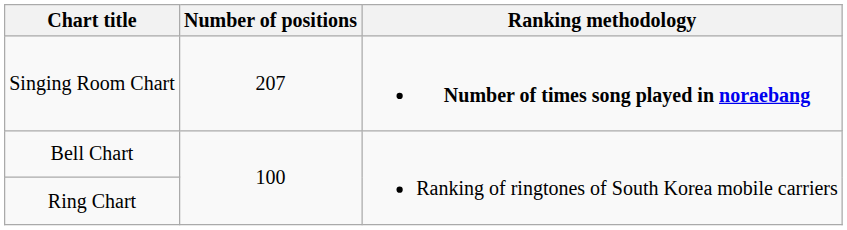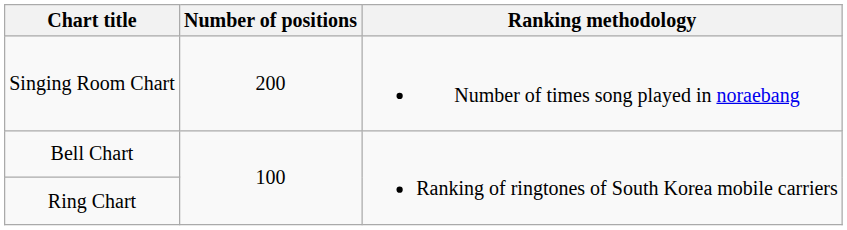 <table class="wikitable plainrowheaders">
 <tr>
 <th>Chart title</th>
 <th>Number of positions</th>
 <th>Ranking methodology</th>
 </tr>
 <tr>
 <td align="center">Singing Room Chart</td>
-<td align="center">207</td>
-<td align="center"><strong><br><ul><li>Number of times song played in <a href='#'>noraebang</a></li></ul></strong></td>
+<td align="center">200</td>
+<td align="center"><br><ul><li>Number of times song played in <a href='#'>noraebang</a></li></ul></td>
 </tr>
 <tr>
 <td align="center">Bell Chart</td>
 <td rowspan="2" align="center">100</td>
 <td rowspan="2" align="center"><br><ul><li>Ranking of ringtones of South Korea mobile carriers</li></ul></td>
 </tr>
 <tr>
 <td align="center">Ring Chart</td>
 </tr>
 </table>
